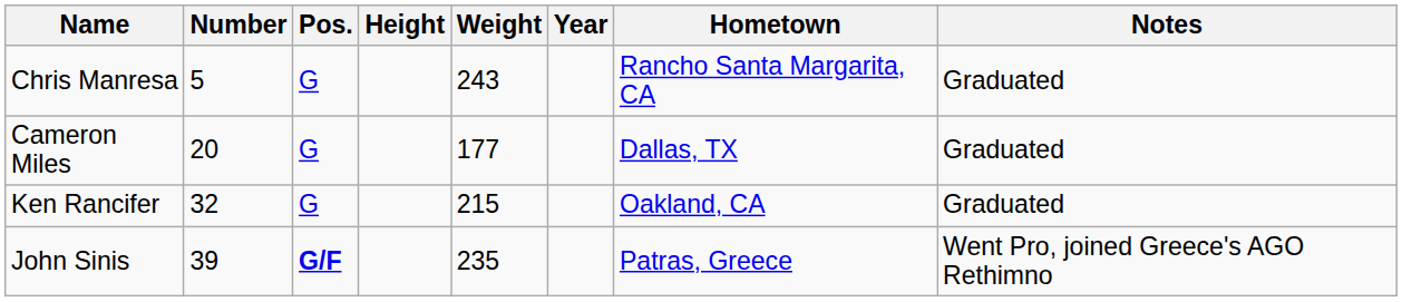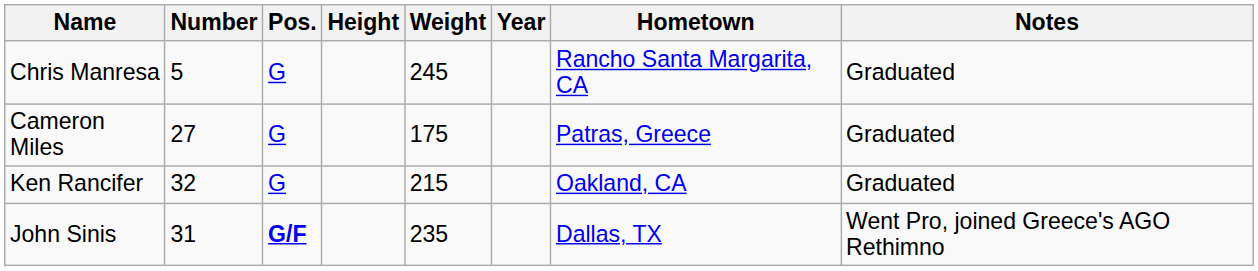 <table class="wikitable sortable" border="1">
 <tr>
 <th>Name</th>
 <th>Number</th>
 <th>Pos.</th>
 <th>Height</th>
 <th>Weight</th>
 <th>Year</th>
 <th>Hometown</th>
 <th class="unsortable">Notes</th>
 </tr>
 <tr>
 <td>Chris Manresa</td>
 <td>5</td>
 <td><a href='#'>G</a></td>
 <td></td>
-<td>243</td>
+<td>245</td>
 <td></td>
 <td><a href='#'>Rancho Santa Margarita, CA</a></td>
 <td>Graduated</td>
 </tr>
 <tr>
 <td>Cameron Miles</td>
-<td>20</td>
+<td>27</td>
 <td><a href='#'>G</a></td>
 <td></td>
-<td>177</td>
+<td>175</td>
 <td></td>
-<td><a href='#'>Dallas, TX</a></td>
+<td><a href='#'>Patras, Greece</a></td>
 <td>Graduated</td>
 </tr>
 <tr>
 <td>Ken Rancifer</td>
 <td>32</td>
 <td><a href='#'>G</a></td>
 <td></td>
 <td>215</td>
 <td></td>
 <td><a href='#'>Oakland, CA</a></td>
 <td>Graduated</td>
 </tr>
 <tr>
 <td>John Sinis</td>
-<td>39</td>
+<td>31</td>
 <td><strong><a href='#'>G/F</a></strong></td>
 <td></td>
 <td>235</td>
 <td></td>
-<td><a href='#'>Patras, Greece</a></td>
+<td><a href='#'>Dallas, TX</a></td>
 <td>Went Pro, joined Greece's AGO Rethimno</td>
 </tr>
 </table>
